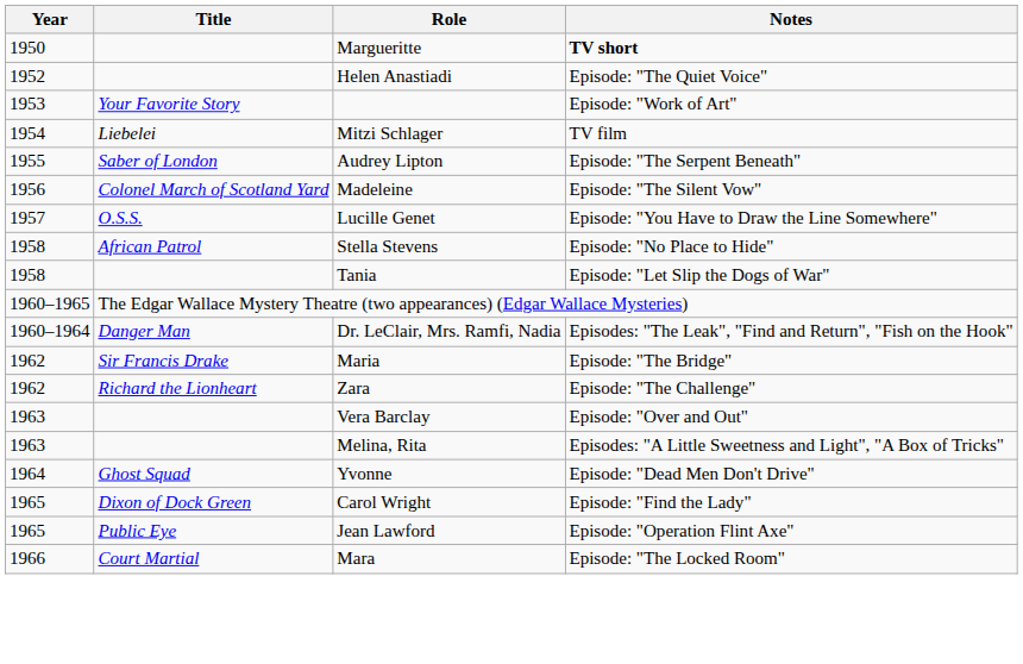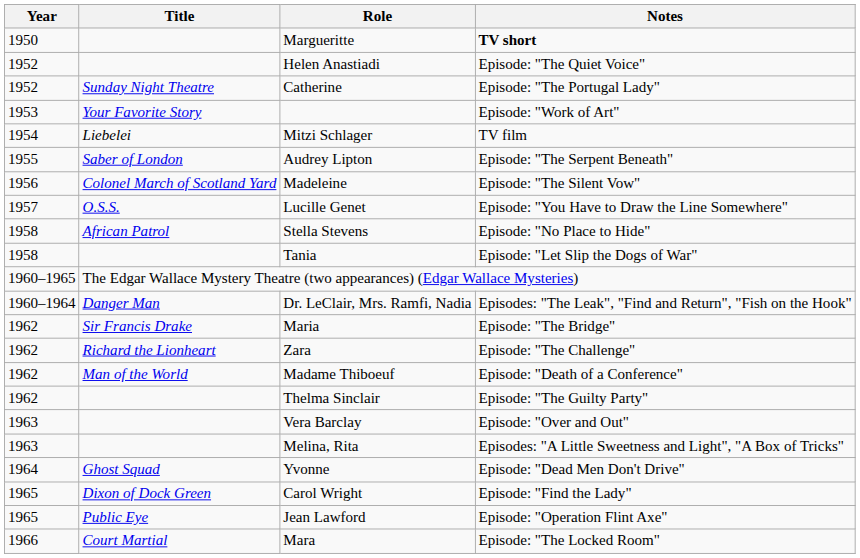 <table class="wikitable sortable">
 <tr>
 <th>Year</th>
 <th>Title</th>
 <th>Role</th>
 <th class="unsortable">Notes</th>
 </tr>
 <tr>
 <td>1950</td>
 <td><em></em></td>
 <td>Margueritte</td>
 <td><strong>TV short</strong></td>
 </tr>
 <tr>
 <td>1952</td>
 <td><em></em></td>
 <td>Helen Anastiadi</td>
 <td>Episode: "The Quiet Voice"</td>
+</tr>
+<tr>
+<td>1952</td>
+<td><em><a href='#'>Sunday Night Theatre</a></em></td>
+<td>Catherine</td>
+<td>Episode: "The Portugal Lady"</td>
 </tr>
 <tr>
 <td>1953</td>
 <td><em><a href='#'>Your Favorite Story</a></em></td>
 <td></td>
 <td>Episode: "Work of Art"</td>
 </tr>
 <tr>
 <td>1954</td>
 <td><em>Liebelei</em></td>
 <td>Mitzi Schlager</td>
 <td>TV film</td>
 </tr>
 <tr>
 <td>1955</td>
 <td><em><a href='#'>Saber of London</a></em></td>
 <td>Audrey Lipton</td>
 <td>Episode: "The Serpent Beneath"</td>
 </tr>
 <tr>
 <td>1956</td>
 <td><em><a href='#'>Colonel March of Scotland Yard</a></em></td>
 <td>Madeleine</td>
 <td>Episode: "The Silent Vow"</td>
 </tr>
 <tr>
 <td>1957</td>
 <td><em><a href='#'>O.S.S.</a></em></td>
 <td>Lucille Genet</td>
 <td>Episode: "You Have to Draw the Line Somewhere"</td>
 </tr>
 <tr>
 <td>1958</td>
 <td><em><a href='#'>African Patrol</a></em></td>
 <td>Stella Stevens</td>
 <td>Episode: "No Place to Hide"</td>
 </tr>
 <tr>
 <td>1958</td>
 <td><em></em></td>
 <td>Tania</td>
 <td>Episode: "Let Slip the Dogs of War"</td>
 </tr>
 <tr>
 <td>1960–1965</td>
 <td colspan="3">The Edgar Wallace Mystery Theatre (two appearances) (<a href='#'>Edgar Wallace Mysteries</a>)</td>
 </tr>
 <tr>
 <td>1960–1964</td>
 <td><em><a href='#'>Danger Man</a></em></td>
 <td>Dr. LeClair, Mrs. Ramfi, Nadia</td>
 <td>Episodes: "The Leak", "Find and Return", "Fish on the Hook"</td>
 </tr>
 <tr>
 <td>1962</td>
 <td><em><a href='#'>Sir Francis Drake</a></em></td>
 <td>Maria</td>
 <td>Episode: "The Bridge"</td>
 </tr>
 <tr>
 <td>1962</td>
 <td><em><a href='#'>Richard the Lionheart</a></em></td>
 <td>Zara</td>
 <td>Episode: "The Challenge"</td>
 </tr>
 <tr>
+<td>1962</td>
+<td><em><a href='#'>Man of the World</a></em></td>
+<td>Madame Thiboeuf</td>
+<td>Episode: "Death of a Conference"</td>
+</tr>
+<tr>
+<td>1962</td>
+<td><em></em></td>
+<td>Thelma Sinclair</td>
+<td>Episode: "The Guilty Party"</td>
+</tr>
+<tr>
 <td>1963</td>
 <td><em></em></td>
 <td>Vera Barclay</td>
 <td>Episode: "Over and Out"</td>
 </tr>
 <tr>
 <td>1963</td>
 <td><em></em></td>
 <td>Melina, Rita</td>
 <td>Episodes: "A Little Sweetness and Light", "A Box of Tricks"</td>
 </tr>
 <tr>
 <td>1964</td>
 <td><em><a href='#'>Ghost Squad</a></em></td>
 <td>Yvonne</td>
 <td>Episode: "Dead Men Don't Drive"</td>
 </tr>
 <tr>
 <td>1965</td>
 <td><em><a href='#'>Dixon of Dock Green</a></em></td>
 <td>Carol Wright</td>
 <td>Episode: "Find the Lady"</td>
 </tr>
 <tr>
 <td>1965</td>
 <td><em><a href='#'>Public Eye</a></em></td>
 <td>Jean Lawford</td>
 <td>Episode: "Operation Flint Axe"</td>
 </tr>
 <tr>
 <td>1966</td>
 <td><em><a href='#'>Court Martial</a></em></td>
 <td>Mara</td>
 <td>Episode: "The Locked Room"</td>
 </tr>
 </table>
